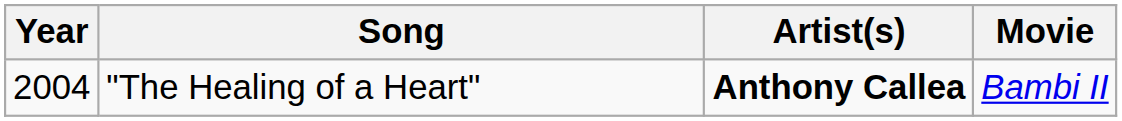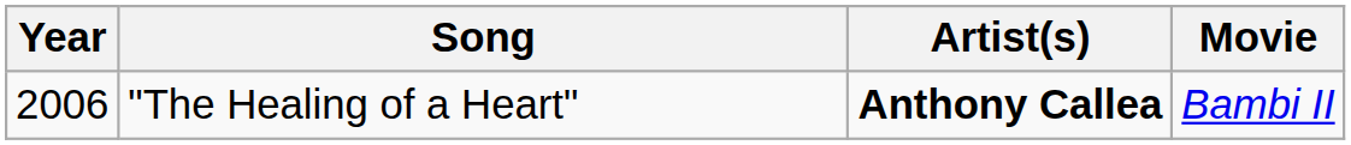 <table class="wikitable plainrowheaders">
 <tr>
 <th scope="col">Year</th>
 <th scope="col" style="width:17em;">Song</th>
 <th scope="col">Artist(s)</th>
 <th scope="col">Movie</th>
 </tr>
 <tr>
-<td>2004</td>
+<td>2006</td>
 <td>"The Healing of a Heart"</td>
 <td><strong>Anthony Callea</strong></td>
 <td><em><a href='#'>Bambi II</a></em></td>
 </tr>
 </table>
